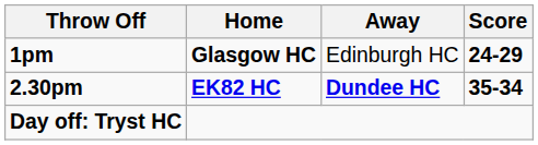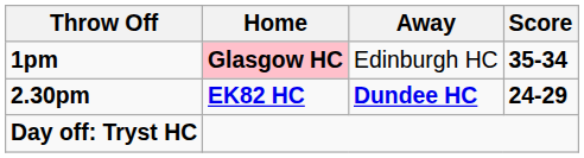 <table class="wikitable">
 <tr>
 <th><strong>Throw Off</strong></th>
 <th><strong>Home</strong></th>
 <th><strong>Away</strong></th>
 <th><strong>Score</strong></th>
 </tr>
 <tr>
 <td><strong>1pm</strong></td>
-<td><strong>Glasgow HC</strong></td>
+<td style="background: pink;"><strong>Glasgow HC</strong></td>
 <td>Edinburgh HC</td>
-<td><strong>24-29</strong></td>
+<td><strong>35-34</strong></td>
 </tr>
 <tr>
 <td><strong>2.30pm</strong></td>
 <td><strong><a href='#'>EK82 HC</a></strong></td>
 <td><strong><a href='#'>Dundee HC</a></strong></td>
-<td><strong>35-34</strong></td>
+<td><strong>24-29</strong></td>
 </tr>
 <tr>
 <td><strong>Day off: Tryst HC</strong></td>
 </tr>
 </table>
